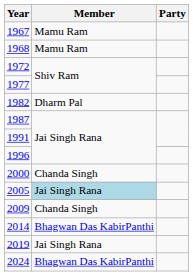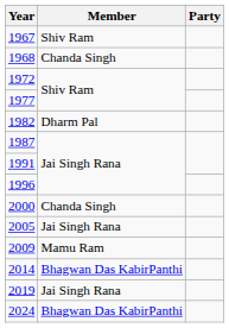 <table class="wikitable">
 <tr>
 <th>Year</th>
 <th>Member</th>
 <th colspan="2">Party</th>
 </tr>
 <tr>
 <td><a href='#'>1967</a></td>
-<td>Mamu Ram</td>
+<td>Shiv Ram</td>
 <td></td>
 </tr>
 <tr>
 <td><a href='#'>1968</a></td>
-<td>Mamu Ram</td>
+<td>Chanda Singh</td>
 <td></td>
 </tr>
 <tr>
 <td><a href='#'>1972</a></td>
 <td rowspan="2">Shiv Ram</td>
 <td></td>
 </tr>
 <tr>
 <td><a href='#'>1977</a></td>
 <td></td>
 </tr>
 <tr>
 <td><a href='#'>1982</a></td>
 <td>Dharm Pal</td>
 <td></td>
 </tr>
 <tr>
 <td><a href='#'>1987</a></td>
 <td rowspan=3>Jai Singh Rana</td>
 </tr>
 <tr>
 <td><a href='#'>1991</a></td>
 </tr>
 <tr>
 <td><a href='#'>1996</a></td>
 <td></td>
 </tr>
 <tr>
 <td><a href='#'>2000</a></td>
 <td>Chanda Singh</td>
 <td></td>
 </tr>
 <tr>
 <td><a href='#'>2005</a></td>
-<td style="background: lightblue;">Jai Singh Rana</td>
+<td>Jai Singh Rana</td>
 <td></td>
 </tr>
 <tr>
 <td><a href='#'>2009</a></td>
-<td>Chanda Singh</td>
+<td>Mamu Ram</td>
 <td></td>
 </tr>
 <tr>
 <td><a href='#'>2014</a></td>
 <td><a href='#'>Bhagwan Das KabirPanthi</a></td>
 <td></td>
 </tr>
 <tr>
 <td><a href='#'>2019</a></td>
 <td>Jai Singh Rana</td>
 <td></td>
 </tr>
 <tr>
 <td><a href='#'>2024</a></td>
 <td><a href='#'>Bhagwan Das KabirPanthi</a></td>
 <td></td>
 </tr>
 </table>
